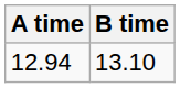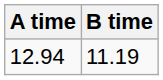 <table class="wikitable" border="1" align="upright">
 <tr>
 <th>A time</th>
 <th>B time</th>
 </tr>
 <tr>
 <td>12.94</td>
-<td>13.10</td>
+<td>11.19</td>
 </tr>
 </table>
